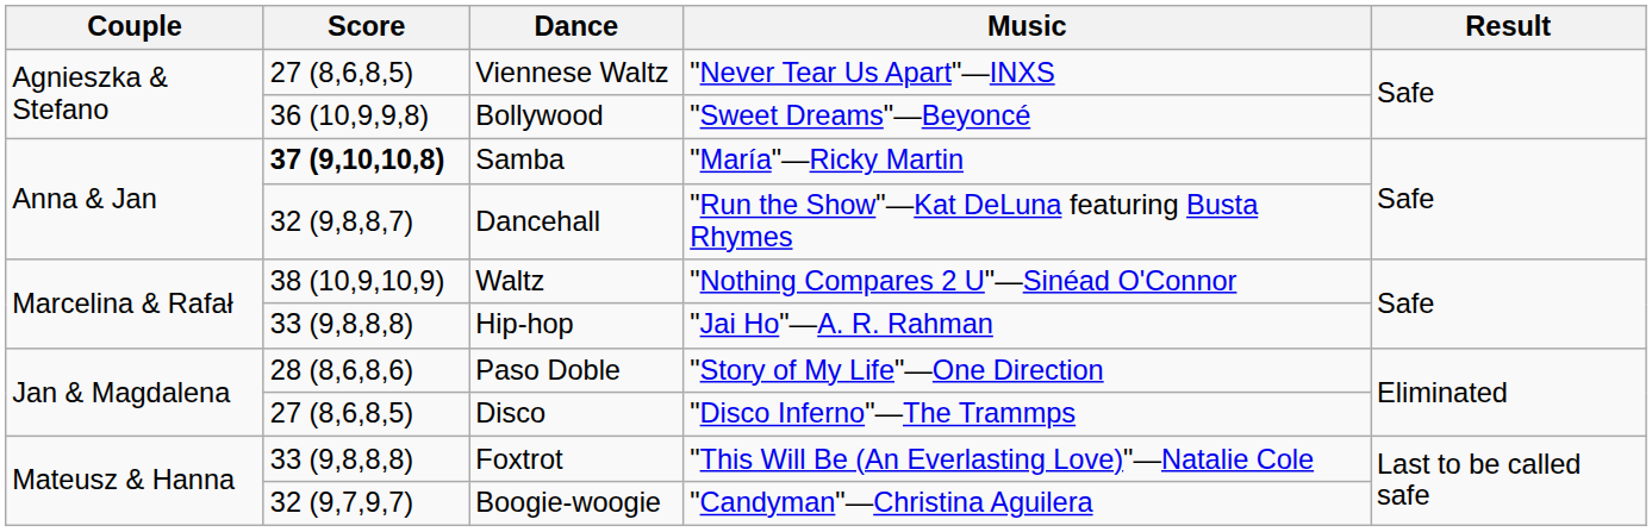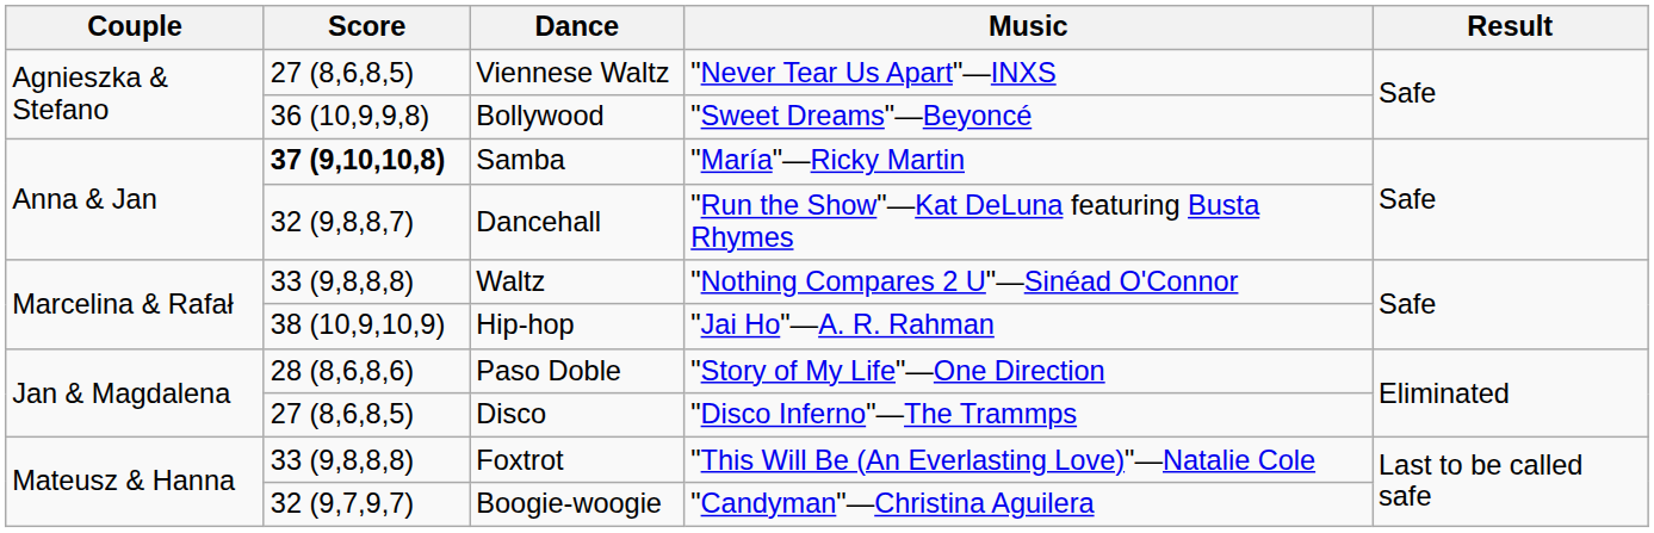 <table class="wikitable">
 <tr>
 <th width="140">Couple</th>
 <th width="110">Score</th>
 <th width="115">Dance</th>
 <th width="385">Music</th>
 <th width="150">Result</th>
 </tr>
 <tr>
 <td rowspan="2">Agnieszka & Stefano</td>
 <td>27 (8,6,8,5)</td>
 <td>Viennese Waltz</td>
 <td>"<a href='#'>Never Tear Us Apart</a>"—<a href='#'>INXS</a></td>
 <td rowspan="2">Safe</td>
 </tr>
 <tr>
 <td>36 (10,9,9,8)</td>
 <td>Bollywood</td>
 <td>"<a href='#'>Sweet Dreams</a>"—<a href='#'>Beyoncé</a></td>
 </tr>
 <tr>
 <td rowspan="2">Anna & Jan</td>
 <td><strong>37 (9,10,10,8)</strong></td>
 <td>Samba</td>
 <td>"<a href='#'>María</a>"—<a href='#'>Ricky Martin</a></td>
 <td rowspan="2">Safe</td>
 </tr>
 <tr>
 <td>32 (9,8,8,7)</td>
 <td>Dancehall</td>
 <td>"<a href='#'>Run the Show</a>"—<a href='#'>Kat DeLuna</a> featuring <a href='#'>Busta Rhymes</a></td>
 </tr>
 <tr>
 <td rowspan="2">Marcelina & Rafał</td>
-<td>38 (10,9,10,9)</td>
+<td>33 (9,8,8,8)</td>
 <td>Waltz</td>
 <td>"<a href='#'>Nothing Compares 2 U</a>"—<a href='#'>Sinéad O'Connor</a></td>
 <td rowspan="2">Safe</td>
 </tr>
 <tr>
-<td>33 (9,8,8,8)</td>
+<td>38 (10,9,10,9)</td>
 <td>Hip-hop</td>
 <td>"<a href='#'>Jai Ho</a>"—<a href='#'>A. R. Rahman</a></td>
 </tr>
 <tr>
 <td rowspan="2">Jan & Magdalena</td>
 <td>28 (8,6,8,6)</td>
 <td>Paso Doble</td>
 <td>"<a href='#'>Story of My Life</a>"—<a href='#'>One Direction</a></td>
 <td rowspan="2">Eliminated</td>
 </tr>
 <tr>
 <td>27 (8,6,8,5)</td>
 <td>Disco</td>
 <td>"<a href='#'>Disco Inferno</a>"—<a href='#'>The Trammps</a></td>
 </tr>
 <tr>
 <td rowspan="2">Mateusz & Hanna</td>
 <td>33 (9,8,8,8)</td>
 <td>Foxtrot</td>
 <td>"<a href='#'>This Will Be (An Everlasting Love)</a>"—<a href='#'>Natalie Cole</a></td>
 <td rowspan="2">Last to be called safe</td>
 </tr>
 <tr>
 <td>32 (9,7,9,7)</td>
 <td>Boogie-woogie</td>
 <td>"<a href='#'>Candyman</a>"—<a href='#'>Christina Aguilera</a></td>
 </tr>
 </table>
